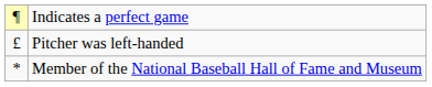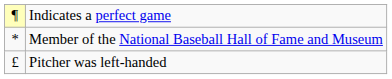 <table class="wikitable">
 <tr>
 <td bgcolor="#ffffbb"> ¶ </td>
 <td>Indicates a <a href='#'>perfect game</a></td>
 </tr>
 <tr>
+<td> * </td>
+<td>Member of the <a href='#'>National Baseball Hall of Fame and Museum</a></td>
+</tr>
+<tr>
 <td> £ </td>
 <td>Pitcher was left-handed</td>
 </tr>
-<tr>
-<td> * </td>
-<td>Member of the <a href='#'>National Baseball Hall of Fame and Museum</a></td>
-</tr>
 </table>
